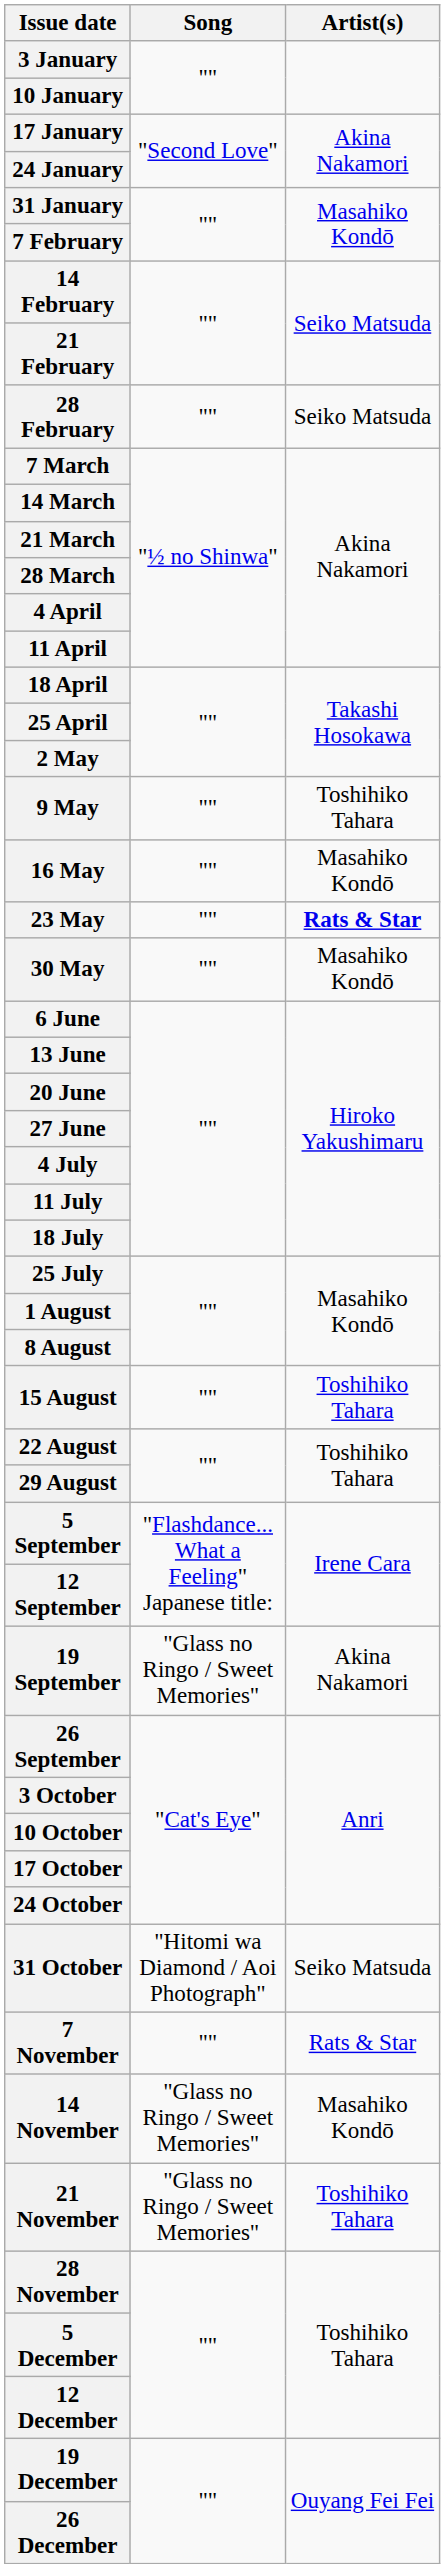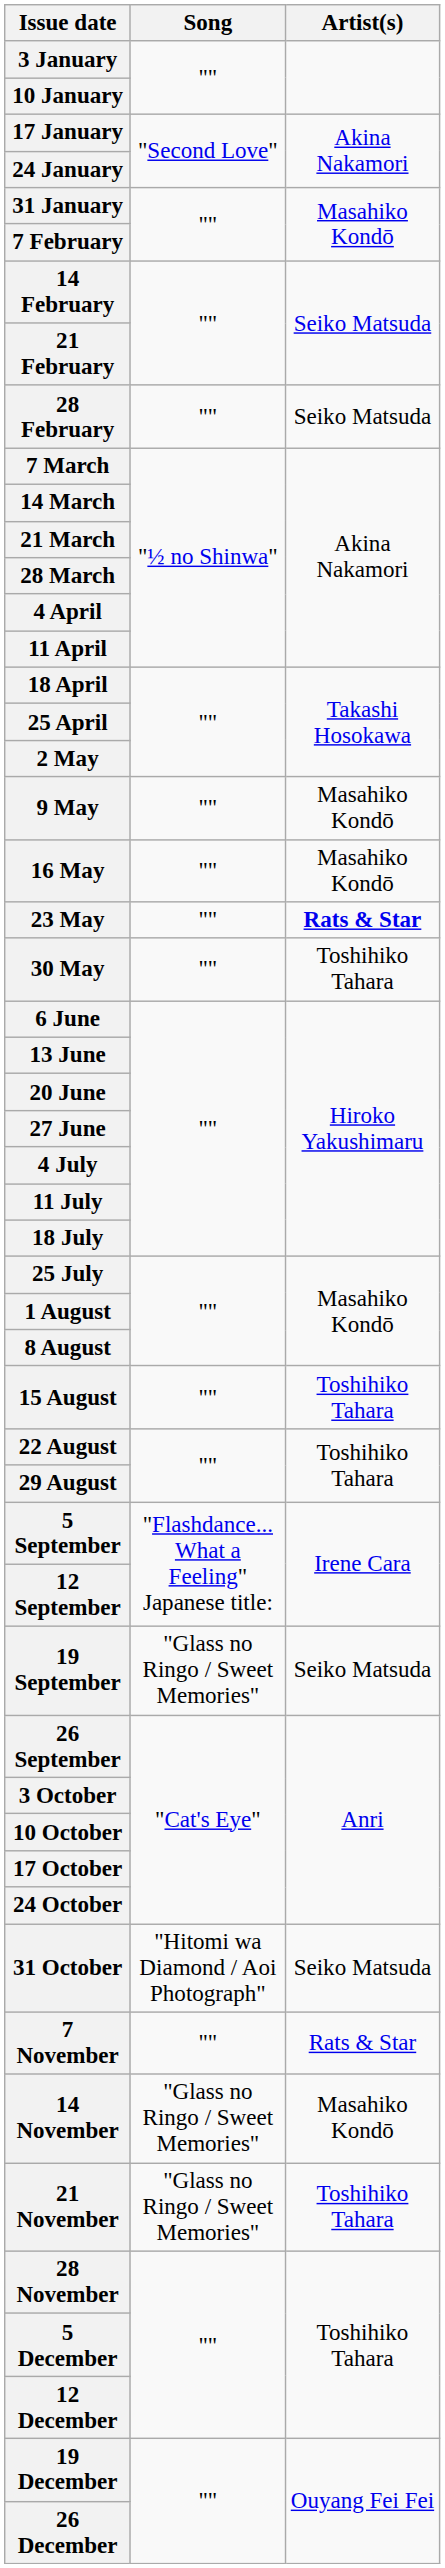 <table class="wikitable plainrowheaders" style="text-align: center">
 <tr>
 <th width="80">Issue date</th>
 <th width="100">Song</th>
 <th width="100">Artist(s)</th>
 </tr>
 <tr>
 <th scope="row">3 January</th>
 <td rowspan="2">""</td>
 <td rowspan="2"></td>
 </tr>
 <tr>
 <th scope="row">10 January</th>
 </tr>
 <tr>
 <th scope="row">17 January</th>
 <td rowspan="2">"<a href='#'>Second Love</a>"</td>
 <td rowspan="2"><a href='#'>Akina Nakamori</a></td>
 </tr>
 <tr>
 <th scope="row">24 January</th>
 </tr>
 <tr>
 <th scope="row">31 January</th>
 <td rowspan="2">""</td>
 <td rowspan="2"><a href='#'>Masahiko Kondō</a></td>
 </tr>
 <tr>
 <th scope="row">7 February</th>
 </tr>
 <tr>
 <th scope="row">14 February</th>
 <td rowspan="2">""</td>
 <td rowspan="2"><a href='#'>Seiko Matsuda</a></td>
 </tr>
 <tr>
 <th scope="row">21 February</th>
 </tr>
 <tr>
 <th scope="row">28 February</th>
 <td rowspan="1">""</td>
 <td rowspan="1">Seiko Matsuda</td>
 </tr>
 <tr>
 <th scope="row">7 March</th>
 <td rowspan="6">"<a href='#'>½ no Shinwa</a>"</td>
 <td rowspan="6">Akina Nakamori</td>
 </tr>
 <tr>
 <th scope="row">14 March</th>
 </tr>
 <tr>
 <th scope="row">21 March</th>
 </tr>
 <tr>
 <th scope="row">28 March</th>
 </tr>
 <tr>
 <th scope="row">4 April</th>
 </tr>
 <tr>
 <th scope="row">11 April</th>
 </tr>
 <tr>
 <th scope="row">18 April</th>
 <td rowspan="3">""</td>
 <td rowspan="3"><a href='#'>Takashi Hosokawa</a></td>
 </tr>
 <tr>
 <th scope="row">25 April</th>
 </tr>
 <tr>
 <th scope="row">2 May</th>
 </tr>
 <tr>
 <th scope="row">9 May</th>
 <td rowspan="1">""</td>
-<td rowspan="1">Toshihiko Tahara</td>
+<td rowspan="1">Masahiko Kondō</td>
 </tr>
 <tr>
 <th scope="row">16 May</th>
 <td rowspan="1">""</td>
 <td rowspan="1">Masahiko Kondō</td>
 </tr>
 <tr>
 <th scope="row">23 May</th>
 <td rowspan="1">""</td>
 <td rowspan="1"><strong><a href='#'>Rats & Star</a></strong></td>
 </tr>
 <tr>
 <th scope="row">30 May</th>
 <td rowspan="1">""</td>
-<td rowspan="1">Masahiko Kondō</td>
+<td rowspan="1">Toshihiko Tahara</td>
 </tr>
 <tr>
 <th scope="row">6 June</th>
 <td rowspan="7">""</td>
 <td rowspan="7"><a href='#'>Hiroko Yakushimaru</a></td>
 </tr>
 <tr>
 <th scope="row">13 June</th>
 </tr>
 <tr>
 <th scope="row">20 June</th>
 </tr>
 <tr>
 <th scope="row">27 June</th>
 </tr>
 <tr>
 <th scope="row">4 July</th>
 </tr>
 <tr>
 <th scope="row">11 July</th>
 </tr>
 <tr>
 <th scope="row">18 July</th>
 </tr>
 <tr>
 <th scope="row">25 July</th>
 <td rowspan="3">""</td>
 <td rowspan="3">Masahiko Kondō</td>
 </tr>
 <tr>
 <th scope="row">1 August</th>
 </tr>
 <tr>
 <th scope="row">8 August</th>
 </tr>
 <tr>
 <th scope="row">15 August</th>
 <td rowspan="1">""</td>
 <td rowspan="1"><a href='#'>Toshihiko Tahara</a></td>
 </tr>
 <tr>
 <th scope="row">22 August</th>
 <td rowspan="2">""</td>
 <td rowspan="2">Toshihiko Tahara</td>
 </tr>
 <tr>
 <th scope="row">29 August</th>
 </tr>
 <tr>
 <th scope="row">5 September</th>
 <td rowspan="2">"<a href='#'>Flashdance... What a Feeling</a>" <br> Japanese title: </td>
 <td rowspan="2"><a href='#'>Irene Cara</a></td>
 </tr>
 <tr>
 <th scope="row">12 September</th>
 </tr>
 <tr>
 <th scope="row">19 September</th>
 <td rowspan="1">"Glass no Ringo / Sweet Memories"</td>
-<td rowspan="1">Akina Nakamori</td>
+<td rowspan="1">Seiko Matsuda</td>
 </tr>
 <tr>
 <th scope="row">26 September</th>
 <td rowspan="5">"<a href='#'>Cat's Eye</a>"</td>
 <td rowspan="5"><a href='#'>Anri</a></td>
 </tr>
 <tr>
 <th scope="row">3 October</th>
 </tr>
 <tr>
 <th scope="row">10 October</th>
 </tr>
 <tr>
 <th scope="row">17 October</th>
 </tr>
 <tr>
 <th scope="row">24 October</th>
 </tr>
 <tr>
 <th scope="row">31 October</th>
 <td rowspan="1">"Hitomi wa Diamond / Aoi Photograph"</td>
 <td rowspan="1">Seiko Matsuda</td>
 </tr>
 <tr>
 <th scope="row">7 November</th>
 <td rowspan="1">""</td>
 <td rowspan="1"><a href='#'>Rats & Star</a></td>
 </tr>
 <tr>
 <th scope="row">14 November</th>
 <td rowspan="1">"Glass no Ringo / Sweet Memories"</td>
 <td rowspan="1">Masahiko Kondō</td>
 </tr>
 <tr>
 <th scope="row">21 November</th>
 <td rowspan="1">"Glass no Ringo / Sweet Memories"</td>
 <td rowspan="1"><a href='#'>Toshihiko Tahara</a></td>
 </tr>
 <tr>
 <th scope="row">28 November</th>
 <td rowspan="3">""</td>
 <td rowspan="3">Toshihiko Tahara</td>
 </tr>
 <tr>
 <th scope="row">5 December</th>
 </tr>
 <tr>
 <th scope="row">12 December</th>
 </tr>
 <tr>
 <th scope="row">19 December</th>
 <td rowspan="2">""</td>
 <td rowspan="2"><a href='#'>Ouyang Fei Fei</a></td>
 </tr>
 <tr>
 <th scope="row">26 December</th>
 </tr>
 </table>
